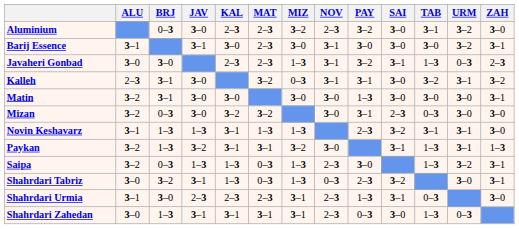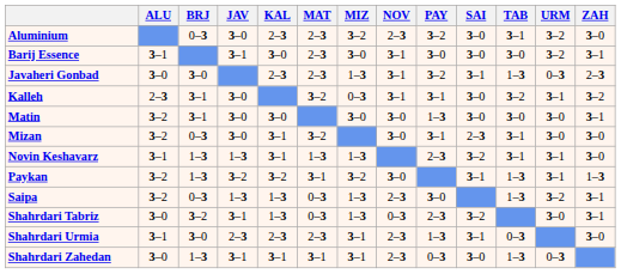 <table cellspacing="0" cellpadding="3" style="background-color: #fff5ee; font-size: 90%; text-align: center" class="wikitable">
 <tr>
 <th width=150></th>
 <th width=40><a href='#'>ALU</a></th>
 <th width=40><a href='#'>BRJ</a></th>
 <th width=40><a href='#'>JAV</a></th>
 <th width=40><a href='#'>KAL</a></th>
 <th width=40><a href='#'>MAT</a></th>
 <th width=40><a href='#'>MIZ</a></th>
 <th width=40><a href='#'>NOV</a></th>
 <th width=40><a href='#'>PAY</a></th>
 <th width=40><a href='#'>SAI</a></th>
 <th width=40><a href='#'>TAB</a></th>
 <th width=40><a href='#'>URM</a></th>
 <th width=40><a href='#'>ZAH</a></th>
 </tr>
 <tr>
 <td align=left><strong><a href='#'>Aluminium</a></strong></td>
 <td bgcolor="#6495ed"></td>
 <td>0–<strong>3</strong></td>
 <td><strong>3</strong>–0</td>
 <td>2–<strong>3</strong></td>
 <td>2–<strong>3</strong></td>
 <td><strong>3</strong>–2</td>
 <td>2–<strong>3</strong></td>
 <td><strong>3</strong>–2</td>
 <td><strong>3</strong>–0</td>
 <td><strong>3</strong>–1</td>
 <td><strong>3</strong>–2</td>
 <td><strong>3</strong>–0</td>
 </tr>
 <tr>
 <td align=left><strong><a href='#'>Barij Essence</a></strong></td>
 <td><strong>3</strong>–1</td>
 <td bgcolor="#6495ed"></td>
 <td><strong>3</strong>–1</td>
 <td><strong>3</strong>–0</td>
 <td>2–<strong>3</strong></td>
 <td><strong>3</strong>–0</td>
 <td><strong>3</strong>–1</td>
 <td><strong>3</strong>–0</td>
 <td><strong>3</strong>–0</td>
 <td><strong>3</strong>–0</td>
 <td><strong>3</strong>–2</td>
 <td><strong>3</strong>–1</td>
 </tr>
 <tr>
 <td align=left><strong><a href='#'>Javaheri Gonbad</a></strong></td>
 <td><strong>3</strong>–0</td>
 <td><strong>3</strong>–0</td>
 <td bgcolor="#6495ed"></td>
 <td>2–<strong>3</strong></td>
 <td>2–<strong>3</strong></td>
 <td>1–<strong>3</strong></td>
 <td><strong>3</strong>–1</td>
 <td><strong>3</strong>–2</td>
 <td><strong>3</strong>–1</td>
 <td>1–<strong>3</strong></td>
 <td>0–<strong>3</strong></td>
 <td>2–<strong>3</strong></td>
 </tr>
 <tr>
 <td align=left><strong><a href='#'>Kalleh</a></strong></td>
 <td>2–<strong>3</strong></td>
 <td><strong>3</strong>–1</td>
 <td><strong>3</strong>–0</td>
 <td bgcolor="#6495ed"></td>
 <td><strong>3</strong>–2</td>
 <td>0–<strong>3</strong></td>
 <td><strong>3</strong>–1</td>
 <td><strong>3</strong>–1</td>
 <td><strong>3</strong>–0</td>
 <td><strong>3</strong>–2</td>
 <td><strong>3</strong>–1</td>
 <td><strong>3</strong>–2</td>
 </tr>
 <tr>
 <td align=left><strong><a href='#'>Matin</a></strong></td>
 <td><strong>3</strong>–2</td>
 <td><strong>3</strong>–1</td>
 <td><strong>3</strong>–0</td>
 <td><strong>3</strong>–0</td>
 <td bgcolor="#6495ed"></td>
 <td><strong>3</strong>–0</td>
 <td><strong>3</strong>–0</td>
 <td>1–<strong>3</strong></td>
 <td><strong>3</strong>–0</td>
 <td><strong>3</strong>–0</td>
 <td><strong>3</strong>–0</td>
 <td><strong>3</strong>–1</td>
 </tr>
 <tr>
 <td align=left><strong><a href='#'>Mizan</a></strong></td>
 <td><strong>3</strong>–2</td>
 <td>0–<strong>3</strong></td>
 <td><strong>3</strong>–0</td>
-<td><strong>3</strong>–2</td>
+<td><strong>3</strong>–1</td>
 <td><strong>3</strong>–2</td>
 <td bgcolor="#6495ed"></td>
 <td><strong>3</strong>–0</td>
 <td><strong>3</strong>–1</td>
 <td>2–<strong>3</strong></td>
-<td>0–<strong>3</strong></td>
+<td><strong>3</strong>–1</td>
 <td><strong>3</strong>–0</td>
 <td><strong>3</strong>–0</td>
 </tr>
 <tr>
 <td align=left><strong><a href='#'>Novin Keshavarz</a></strong></td>
 <td><strong>3</strong>–1</td>
 <td>1–<strong>3</strong></td>
 <td>1–<strong>3</strong></td>
 <td><strong>3</strong>–1</td>
 <td>1–<strong>3</strong></td>
 <td>1–<strong>3</strong></td>
 <td bgcolor="#6495ed"></td>
 <td>2–<strong>3</strong></td>
 <td><strong>3</strong>–2</td>
 <td><strong>3</strong>–1</td>
 <td><strong>3</strong>–1</td>
 <td><strong>3</strong>–0</td>
 </tr>
 <tr>
 <td align=left><strong><a href='#'>Paykan</a></strong></td>
 <td><strong>3</strong>–2</td>
 <td>1–<strong>3</strong></td>
 <td><strong>3</strong>–2</td>
-<td><strong>3</strong>–1</td>
+<td><strong>3</strong>–2</td>
 <td><strong>3</strong>–1</td>
 <td><strong>3</strong>–2</td>
 <td><strong>3</strong>–0</td>
 <td bgcolor="#6495ed"></td>
 <td><strong>3</strong>–1</td>
 <td>1–<strong>3</strong></td>
 <td><strong>3</strong>–1</td>
 <td>1–<strong>3</strong></td>
 </tr>
 <tr>
 <td align=left><strong><a href='#'>Saipa</a></strong></td>
 <td><strong>3</strong>–2</td>
 <td>0–<strong>3</strong></td>
 <td>1–<strong>3</strong></td>
 <td>1–<strong>3</strong></td>
 <td>0–<strong>3</strong></td>
 <td>1–<strong>3</strong></td>
 <td>2–<strong>3</strong></td>
 <td><strong>3</strong>–0</td>
 <td bgcolor="#6495ed"></td>
 <td>1–<strong>3</strong></td>
 <td><strong>3</strong>–2</td>
 <td><strong>3</strong>–1</td>
 </tr>
 <tr>
 <td align=left><strong><a href='#'>Shahrdari Tabriz</a></strong></td>
 <td><strong>3</strong>–0</td>
 <td><strong>3</strong>–2</td>
 <td><strong>3</strong>–1</td>
 <td>1–<strong>3</strong></td>
 <td>0–<strong>3</strong></td>
 <td>1–<strong>3</strong></td>
 <td>0–<strong>3</strong></td>
 <td>2–<strong>3</strong></td>
 <td><strong>3</strong>–2</td>
 <td bgcolor="#6495ed"></td>
 <td><strong>3</strong>–0</td>
 <td><strong>3</strong>–1</td>
 </tr>
 <tr>
 <td align=left><strong><a href='#'>Shahrdari Urmia</a></strong></td>
 <td><strong>3</strong>–1</td>
 <td><strong>3</strong>–0</td>
 <td>2–<strong>3</strong></td>
 <td>2–<strong>3</strong></td>
 <td>2–<strong>3</strong></td>
 <td><strong>3</strong>–1</td>
 <td>2–<strong>3</strong></td>
 <td>1–<strong>3</strong></td>
 <td><strong>3</strong>–1</td>
 <td>0–<strong>3</strong></td>
 <td bgcolor="#6495ed"></td>
 <td><strong>3</strong>–0</td>
 </tr>
 <tr>
 <td align=left><strong><a href='#'>Shahrdari Zahedan</a></strong></td>
 <td><strong>3</strong>–0</td>
 <td>1–<strong>3</strong></td>
 <td><strong>3</strong>–1</td>
 <td><strong>3</strong>–1</td>
 <td><strong>3</strong>–1</td>
 <td><strong>3</strong>–1</td>
 <td>2–<strong>3</strong></td>
 <td>0–<strong>3</strong></td>
 <td><strong>3</strong>–0</td>
 <td>1–<strong>3</strong></td>
 <td>0–<strong>3</strong></td>
 <td bgcolor="#6495ed"></td>
 </tr>
 </table>
